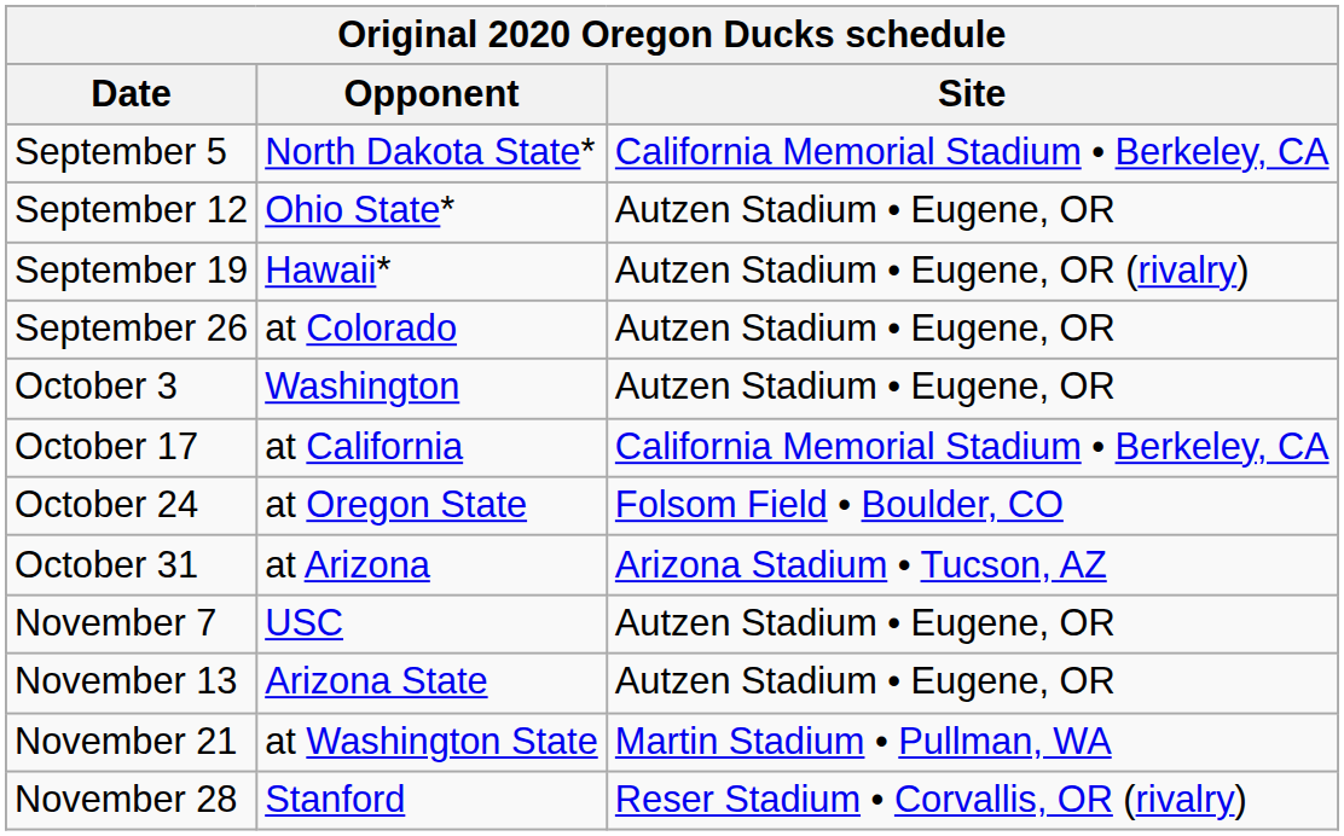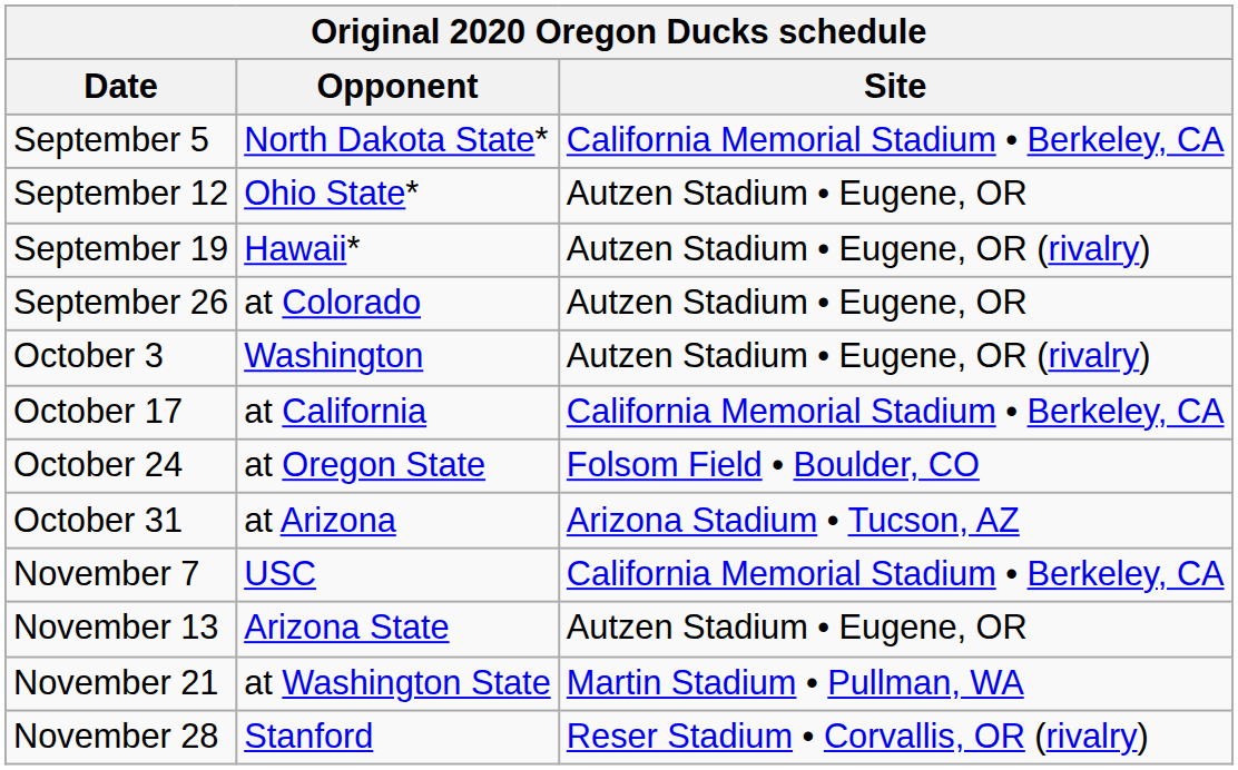 <table class="wikitable collapsible autocollapse">
 <tr>
 <th colspan="4">Original 2020 Oregon Ducks schedule</th>
 </tr>
 <tr valign="bottom">
 <th>Date</th>
 <th>Opponent</th>
 <th>Site</th>
 </tr>
 <tr>
 <td>September 5</td>
 <td><a href='#'>North Dakota State</a>*</td>
 <td><a href='#'>California Memorial Stadium</a> • <a href='#'>Berkeley, CA</a></td>
 </tr>
 <tr>
 <td>September 12</td>
 <td><a href='#'>Ohio State</a>*</td>
 <td>Autzen Stadium • Eugene, OR</td>
 </tr>
 <tr>
 <td>September 19</td>
 <td><a href='#'>Hawaii</a>*</td>
 <td>Autzen Stadium • Eugene, OR (<a href='#'>rivalry</a>)</td>
 </tr>
 <tr>
 <td>September 26</td>
 <td>at <a href='#'>Colorado</a></td>
 <td>Autzen Stadium • Eugene, OR</td>
 </tr>
 <tr>
 <td>October 3</td>
 <td><a href='#'>Washington</a></td>
-<td>Autzen Stadium • Eugene, OR</td>
+<td>Autzen Stadium • Eugene, OR (<a href='#'>rivalry</a>)</td>
 </tr>
 <tr>
 <td>October 17</td>
 <td>at <a href='#'>California</a></td>
 <td><a href='#'>California Memorial Stadium</a> • <a href='#'>Berkeley, CA</a></td>
 </tr>
 <tr>
 <td>October 24</td>
 <td>at <a href='#'>Oregon State</a></td>
 <td><a href='#'>Folsom Field</a> • <a href='#'>Boulder, CO</a></td>
 </tr>
 <tr>
 <td>October 31</td>
 <td>at <a href='#'>Arizona</a></td>
 <td><a href='#'>Arizona Stadium</a> • <a href='#'>Tucson, AZ</a></td>
 </tr>
 <tr>
 <td>November 7</td>
 <td><a href='#'>USC</a></td>
-<td>Autzen Stadium • Eugene, OR</td>
+<td><a href='#'>California Memorial Stadium</a> • <a href='#'>Berkeley, CA</a></td>
 </tr>
 <tr>
 <td>November 13</td>
 <td><a href='#'>Arizona State</a></td>
 <td>Autzen Stadium • Eugene, OR</td>
 </tr>
 <tr>
 <td>November 21</td>
 <td>at <a href='#'>Washington State</a></td>
 <td><a href='#'>Martin Stadium</a> • <a href='#'>Pullman, WA</a></td>
 </tr>
 <tr>
 <td>November 28</td>
 <td><a href='#'>Stanford</a></td>
 <td><a href='#'>Reser Stadium</a> • <a href='#'>Corvallis, OR</a> (<a href='#'>rivalry</a>)</td>
 </tr>
 </table>
